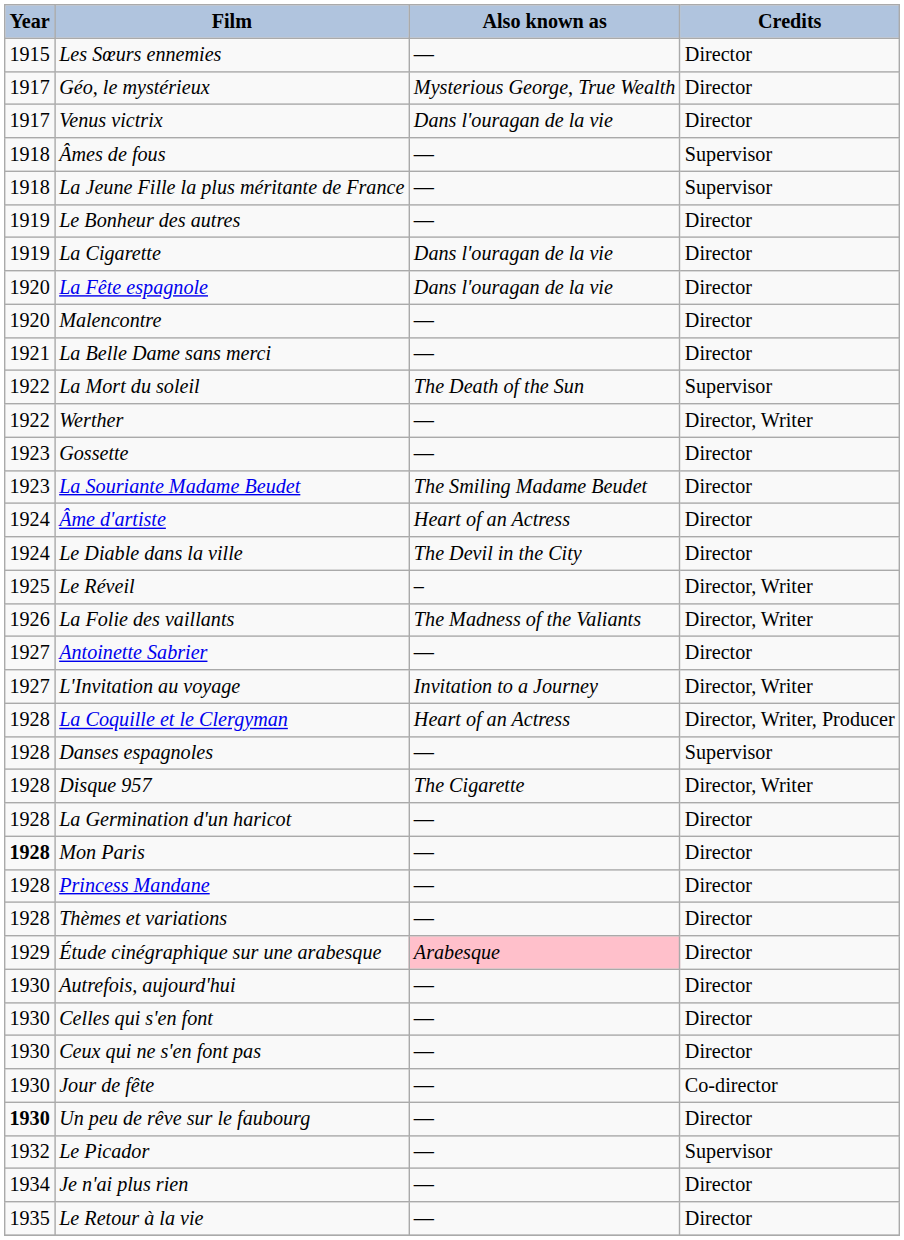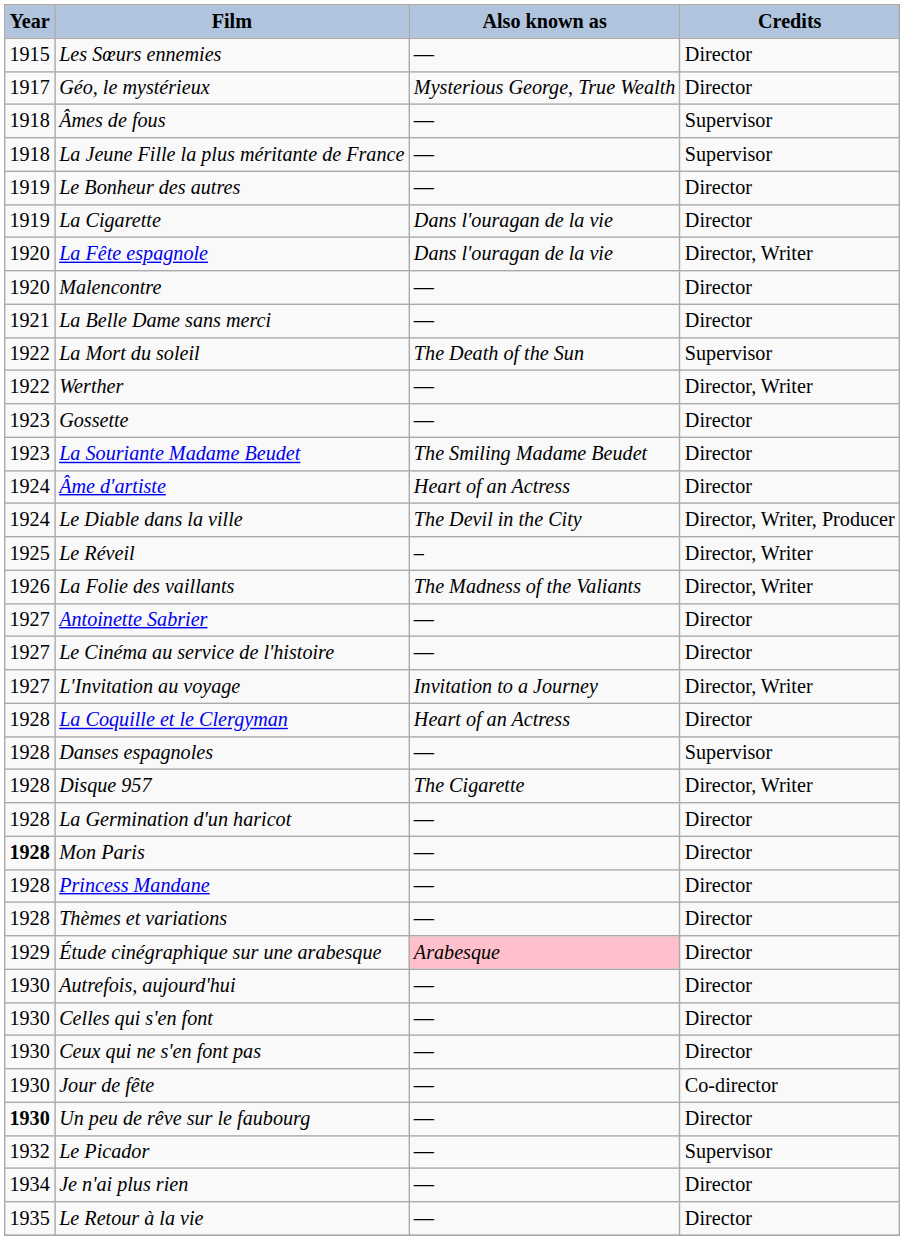 <table class="wikitable" style="font-size:90%;">
 <tr>
 <th style="background:#B0C4DE;">Year</th>
 <th style="background:#B0C4DE;">Film</th>
 <th style="background:#B0C4DE;">Also known as</th>
 <th style="background:#B0C4DE;">Credits</th>
 </tr>
 <tr>
 <td>1915</td>
 <td><em>Les Sœurs ennemies</em></td>
 <td>—</td>
 <td>Director</td>
 </tr>
 <tr>
 <td>1917</td>
 <td><em>Géo, le mystérieux</em></td>
 <td><em>Mysterious George</em>, <em>True Wealth</em></td>
-<td>Director</td>
-</tr>
-<tr>
-<td>1917</td>
-<td><em>Venus victrix</em></td>
-<td><em>Dans l'ouragan de la vie</em></td>
 <td>Director</td>
 </tr>
 <tr>
 <td>1918</td>
 <td><em>Âmes de fous</em></td>
 <td>—</td>
 <td>Supervisor</td>
 </tr>
 <tr>
 <td>1918</td>
 <td><em>La Jeune Fille la plus méritante de France</em></td>
 <td>—</td>
 <td>Supervisor</td>
 </tr>
 <tr>
 <td>1919</td>
 <td><em>Le Bonheur des autres</em></td>
 <td>—</td>
 <td>Director</td>
 </tr>
 <tr>
 <td>1919</td>
 <td><em>La Cigarette</em></td>
 <td><em>Dans l'ouragan de la vie</em></td>
 <td>Director</td>
 </tr>
 <tr>
 <td>1920</td>
 <td><em><a href='#'>La Fête espagnole</a></em></td>
 <td><em>Dans l'ouragan de la vie</em></td>
-<td>Director</td>
+<td>Director, Writer</td>
 </tr>
 <tr>
 <td>1920</td>
 <td><em>Malencontre</em></td>
 <td>—</td>
 <td>Director</td>
 </tr>
 <tr>
 <td>1921</td>
 <td><em>La Belle Dame sans merci</em></td>
 <td>—</td>
 <td>Director</td>
 </tr>
 <tr>
 <td>1922</td>
 <td><em>La Mort du soleil</em></td>
 <td><em>The Death of the Sun</em></td>
 <td>Supervisor</td>
 </tr>
 <tr>
 <td>1922</td>
 <td><em>Werther</em></td>
 <td>—</td>
 <td>Director, Writer</td>
 </tr>
 <tr>
 <td>1923</td>
 <td><em>Gossette</em></td>
 <td>—</td>
 <td>Director</td>
 </tr>
 <tr>
 <td>1923</td>
 <td><em><a href='#'>La Souriante Madame Beudet</a></em></td>
 <td><em>The Smiling Madame Beudet</em></td>
 <td>Director</td>
 </tr>
 <tr>
 <td>1924</td>
 <td><em><a href='#'>Âme d'artiste</a></em></td>
 <td><em>Heart of an Actress</em></td>
 <td>Director</td>
 </tr>
 <tr>
 <td>1924</td>
 <td><em>Le Diable dans la ville</em></td>
 <td><em>The Devil in the City</em></td>
-<td>Director</td>
+<td>Director, Writer, Producer</td>
 </tr>
 <tr>
 <td>1925</td>
 <td><em>Le Réveil</em></td>
 <td>–</td>
 <td>Director, Writer</td>
 </tr>
 <tr>
 <td>1926</td>
 <td><em>La Folie des vaillants</em></td>
 <td><em>The Madness of the Valiants</em></td>
 <td>Director, Writer</td>
 </tr>
 <tr>
 <td>1927</td>
 <td><em><a href='#'>Antoinette Sabrier</a></em></td>
 <td>—</td>
 <td>Director</td>
 </tr>
 <tr>
 <td>1927</td>
+<td><em>Le Cinéma au service de l'histoire</em></td>
+<td>—</td>
+<td>Director</td>
+</tr>
+<tr>
+<td>1927</td>
 <td><em>L'Invitation au voyage</em></td>
 <td><em>Invitation to a Journey</em></td>
 <td>Director, Writer</td>
 </tr>
 <tr>
 <td>1928</td>
 <td><a href='#'><em>La Coquille et le Clergyman</em></a></td>
 <td><em>Heart of an Actress</em></td>
-<td>Director, Writer, Producer</td>
+<td>Director</td>
 </tr>
 <tr>
 <td>1928</td>
 <td><em>Danses espagnoles</em></td>
 <td>—</td>
 <td>Supervisor</td>
 </tr>
 <tr>
 <td>1928</td>
 <td><em>Disque 957</em></td>
 <td><em>The Cigarette</em></td>
 <td>Director, Writer</td>
 </tr>
 <tr>
 <td>1928</td>
 <td><em>La Germination d'un haricot</em></td>
 <td>—</td>
 <td>Director</td>
 </tr>
 <tr>
 <td><strong>1928</strong></td>
 <td><em>Mon Paris</em></td>
 <td>—</td>
 <td>Director</td>
 </tr>
 <tr>
 <td>1928</td>
 <td><em><a href='#'>Princess Mandane</a></em></td>
 <td>—</td>
 <td>Director</td>
 </tr>
 <tr>
 <td>1928</td>
 <td><em>Thèmes et variations</em></td>
 <td>—</td>
 <td>Director</td>
 </tr>
 <tr>
 <td>1929</td>
 <td><em>Étude cinégraphique sur une arabesque</em></td>
 <td style="background: pink;"><em>Arabesque</em></td>
 <td>Director</td>
 </tr>
 <tr>
 <td>1930</td>
 <td><em>Autrefois, aujourd'hui</em></td>
 <td>—</td>
 <td>Director</td>
 </tr>
 <tr>
 <td>1930</td>
 <td><em>Celles qui s'en font</em></td>
 <td>—</td>
 <td>Director</td>
 </tr>
 <tr>
 <td>1930</td>
 <td><em>Ceux qui ne s'en font pas</em></td>
 <td>—</td>
 <td>Director</td>
 </tr>
 <tr>
 <td>1930</td>
 <td><em>Jour de fête</em></td>
 <td>—</td>
 <td>Co-director</td>
 </tr>
 <tr>
 <td><strong>1930</strong></td>
 <td><em>Un peu de rêve sur le faubourg</em></td>
 <td>—</td>
 <td>Director</td>
 </tr>
 <tr>
 <td>1932</td>
 <td><em>Le Picador</em></td>
 <td>—</td>
 <td>Supervisor</td>
 </tr>
 <tr>
 <td>1934</td>
 <td><em>Je n'ai plus rien</em></td>
 <td>—</td>
 <td>Director</td>
 </tr>
 <tr>
 <td>1935</td>
 <td><em>Le Retour à la vie</em></td>
 <td>—</td>
 <td>Director</td>
 </tr>
 <tr>
 </tr>
 </table>
